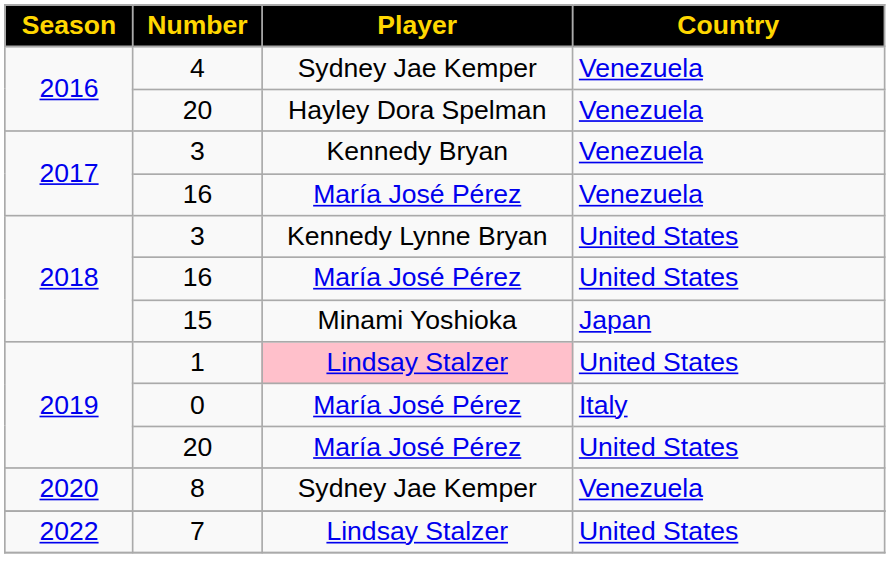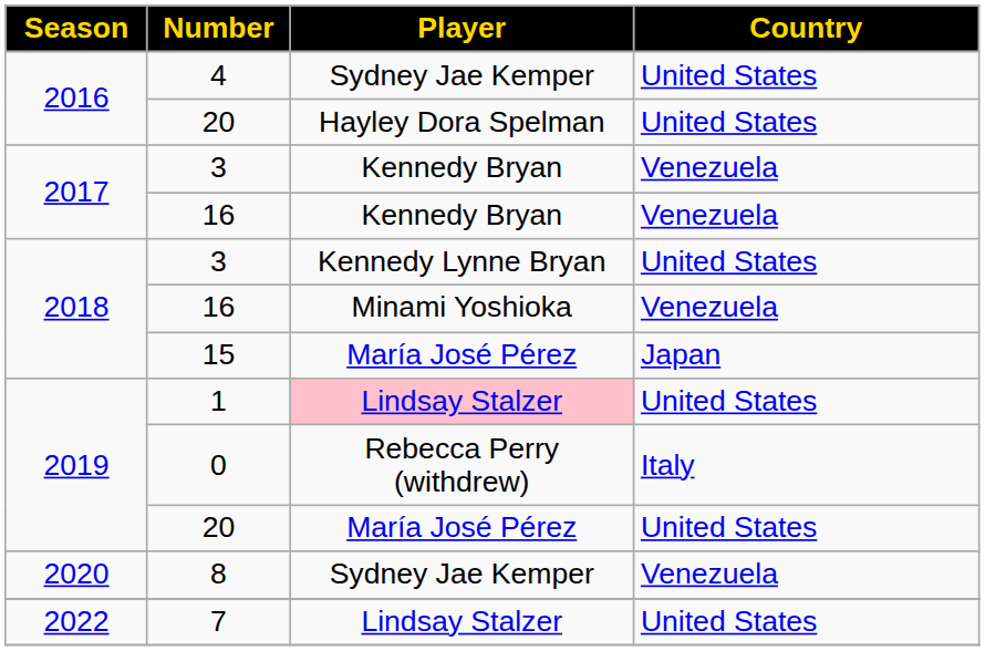 <table class="wikitable">
 <tr>
 <th width=70px style="background: #000000; color: gold; text-align: center">Season</th>
 <th width=70px style="background: #000000; color: gold">Number</th>
 <th width=180px style="background: #000000; color: gold">Player</th>
 <th width=180px style="background: #000000; color: gold">Country</th>
 </tr>
 <tr style="text-align:left;">
 <td rowspan="2" style="text-align:center;"><a href='#'>2016</a></td>
 <td align=center>4</td>
 <td align=center>Sydney Jae Kemper</td>
-<td> <a href='#'>Venezuela</a></td>
+<td> <a href='#'>United States</a></td>
 </tr>
 <tr style="text-align:left;">
 <td align=center>20</td>
 <td align=center>Hayley Dora Spelman</td>
-<td> <a href='#'>Venezuela</a></td>
+<td> <a href='#'>United States</a></td>
 </tr>
 <tr style="text-align:left;">
 <td rowspan="2" style="text-align:center;"><a href='#'>2017</a></td>
 <td align=center>3</td>
 <td align=center>Kennedy Bryan</td>
 <td> <a href='#'>Venezuela</a></td>
 </tr>
 <tr style="text-align:left;">
 <td align=center>16</td>
-<td align=center><a href='#'>María José Pérez</a></td>
+<td align=center>Kennedy Bryan</td>
 <td> <a href='#'>Venezuela</a></td>
 </tr>
 <tr style="text-align:left;">
 <td rowspan="3" style="text-align:center;"><a href='#'>2018</a></td>
 <td align=center>3</td>
 <td align=center>Kennedy Lynne Bryan</td>
 <td> <a href='#'>United States</a></td>
 </tr>
 <tr>
 <td align=center>16</td>
-<td align=center><a href='#'>María José Pérez</a></td>
-<td> <a href='#'>United States</a></td>
+<td align=center>Minami Yoshioka</td>
+<td> <a href='#'>Venezuela</a></td>
 </tr>
 <tr>
 <td align=center>15</td>
-<td align=center>Minami Yoshioka</td>
+<td align=center><a href='#'>María José Pérez</a></td>
 <td> <a href='#'>Japan</a></td>
 </tr>
 <tr style="text-align:left;">
 <td rowspan="3" style="text-align:center;"><a href='#'>2019</a></td>
 <td align=center>1</td>
 <td align=center style="background: pink;"><a href='#'>Lindsay Stalzer</a></td>
 <td> <a href='#'>United States</a></td>
 </tr>
 <tr>
 <td align=center>0</td>
-<td align=center><a href='#'>María José Pérez</a></td>
+<td align=center>Rebecca Perry (withdrew)</td>
 <td> <a href='#'>Italy</a></td>
 </tr>
 <tr>
 <td align=center>20</td>
 <td align=center><a href='#'>María José Pérez</a></td>
 <td> <a href='#'>United States</a></td>
 </tr>
 <tr style="text-align:left;">
 <td rowspan="1" style="text-align:center;"><a href='#'>2020</a></td>
 <td align=center>8</td>
 <td align=center>Sydney Jae Kemper</td>
 <td> <a href='#'>Venezuela</a></td>
 </tr>
 <tr>
 </tr>
 <tr style="text-align:left;">
 <td rowspan="1" style="text-align:center;"><a href='#'>2022</a></td>
 <td align=center>7</td>
 <td align=center><a href='#'>Lindsay Stalzer</a></td>
 <td> <a href='#'>United States</a></td>
 </tr>
 <tr>
 </tr>
 </table>
